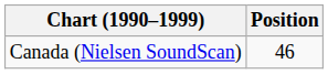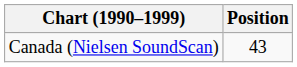 <table class="wikitable">
 <tr>
 <th>Chart (1990–1999)</th>
 <th>Position</th>
 </tr>
 <tr>
 <td>Canada (<a href='#'>Nielsen SoundScan</a>)</td>
-<td align="center">46</td>
+<td align="center">43</td>
 </tr>
 </table>
